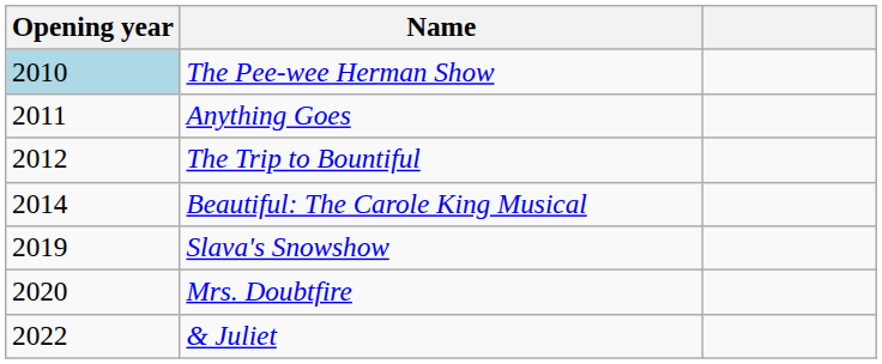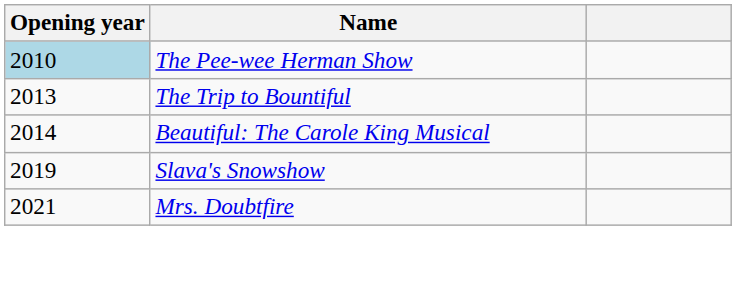 <table class="wikitable sortable collapsible">
 <tr>
 <th width=20% scope="col">Opening year</th>
 <th width=60% scope="col">Name</th>
 <th width=20% scope="col" class="unsortable"></th>
 </tr>
 <tr>
 <td style="background: lightblue;">2010</td>
 <td><em><a href='#'>The Pee-wee Herman Show</a></em></td>
 <td></td>
 </tr>
 <tr>
-<td>2011</td>
-<td><em><a href='#'>Anything Goes</a></em></td>
-<td></td>
-</tr>
-<tr>
-<td>2012</td>
+<td>2013</td>
 <td><em><a href='#'>The Trip to Bountiful</a></em></td>
 <td></td>
 </tr>
 <tr>
 <td>2014</td>
 <td><em><a href='#'>Beautiful: The Carole King Musical</a></em></td>
 <td></td>
 </tr>
 <tr>
 <td>2019</td>
 <td><em><a href='#'>Slava's Snowshow</a></em></td>
 <td></td>
 </tr>
 <tr>
-<td>2020</td>
+<td>2021</td>
 <td><em><a href='#'>Mrs. Doubtfire</a></em></td>
 <td></td>
 </tr>
-<tr>
-<td>2022</td>
-<td><em><a href='#'>& Juliet</a></em></td>
-<td></td>
-</tr>
 </table>
